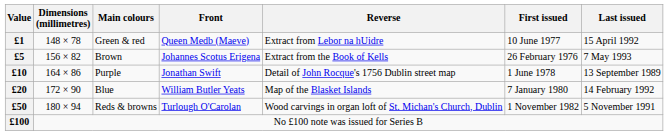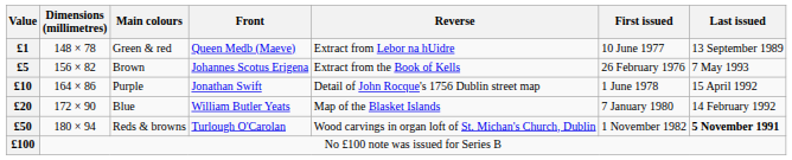 <table class="wikitable" style="margin-left: auto; margin-right: auto; border: none; font-size: 90%;">
 <tr>
 <th>Value</th>
 <th>Dimensions<br>(millimetres)</th>
 <th>Main colours</th>
 <th>Front</th>
 <th>Reverse</th>
 <th>First issued</th>
 <th>Last issued</th>
 </tr>
 <tr>
 <th>£1</th>
 <td align="center">148 × 78</td>
 <td>Green & red</td>
 <td><a href='#'>Queen Medb (Maeve)</a></td>
 <td>Extract from <a href='#'>Lebor na hUidre</a></td>
 <td>10 June 1977</td>
-<td>15 April 1992</td>
+<td>13 September 1989</td>
 </tr>
 <tr>
 <th>£5</th>
 <td align="center">156 × 82</td>
 <td>Brown</td>
 <td><a href='#'>Johannes Scotus Erigena</a></td>
 <td>Extract from the <a href='#'>Book of Kells</a></td>
 <td>26 February 1976</td>
 <td>7 May 1993</td>
 </tr>
 <tr>
 <th>£10</th>
 <td align="center">164 × 86</td>
 <td>Purple</td>
 <td><a href='#'>Jonathan Swift</a></td>
 <td>Detail of <a href='#'>John Rocque</a>'s 1756 Dublin street map</td>
 <td>1 June 1978</td>
-<td>13 September 1989</td>
+<td>15 April 1992</td>
 </tr>
 <tr>
 <th>£20</th>
 <td align="center">172 × 90</td>
 <td>Blue</td>
 <td><a href='#'>William Butler Yeats</a></td>
 <td>Map of the <a href='#'>Blasket Islands</a></td>
 <td>7 January 1980</td>
 <td>14 February 1992</td>
 </tr>
 <tr>
 <th>£50</th>
 <td align="center">180 × 94</td>
 <td>Reds & browns</td>
 <td><a href='#'>Turlough O'Carolan</a></td>
 <td>Wood carvings in organ loft of <a href='#'>St. Michan's Church, Dublin</a></td>
 <td>1 November 1982</td>
-<td>5 November 1991</td>
+<td><strong>5 November 1991</strong></td>
 </tr>
 <tr>
 <th>£100</th>
 <td colspan="6" style="text-align: center;">No £100 note was issued for Series B</td>
 </tr>
 </table>
